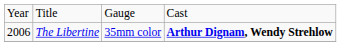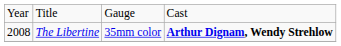 <table class="wikitable">
 <tr>
 <td>Year</td>
 <td>Title</td>
 <td>Gauge</td>
 <td>Cast</td>
 </tr>
 <tr>
-<td rowspan=1>2006</td>
+<td rowspan=1>2008</td>
 <td><a href='#'><em>The Libertine</em></a></td>
 <td><a href='#'>35mm color</a></td>
 <td><strong><a href='#'>Arthur Dignam</a>, Wendy Strehlow</strong></td>
 </tr>
 <tr>
 </tr>
 </table>
